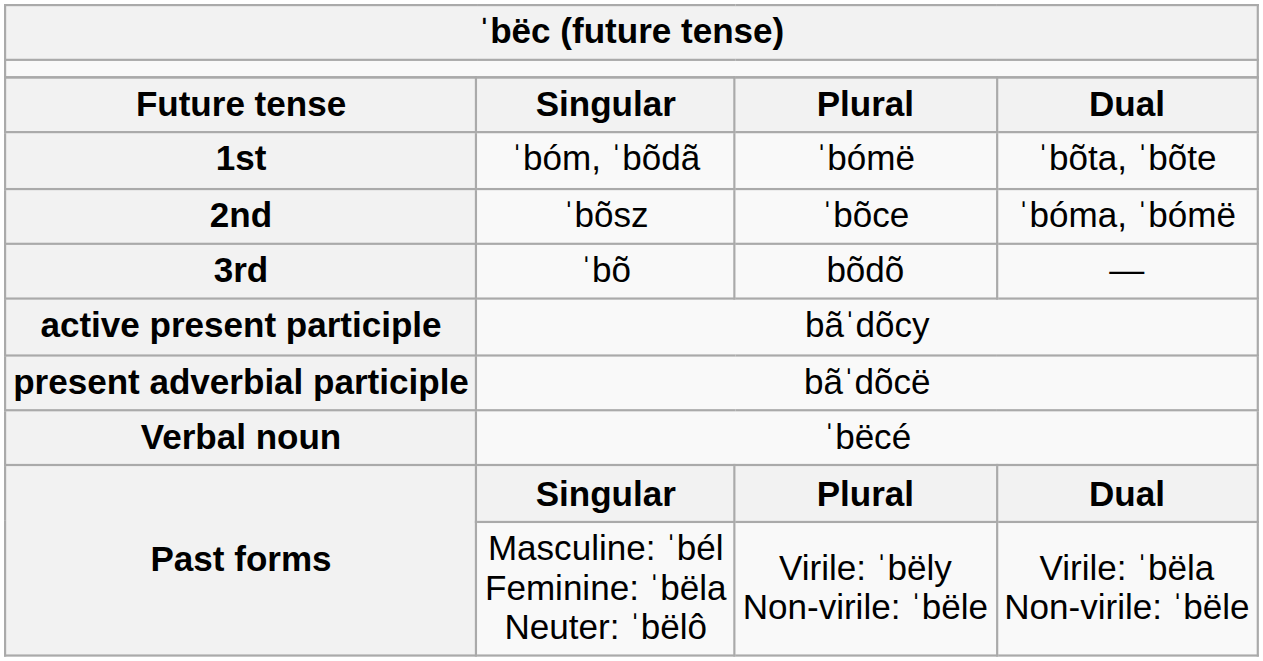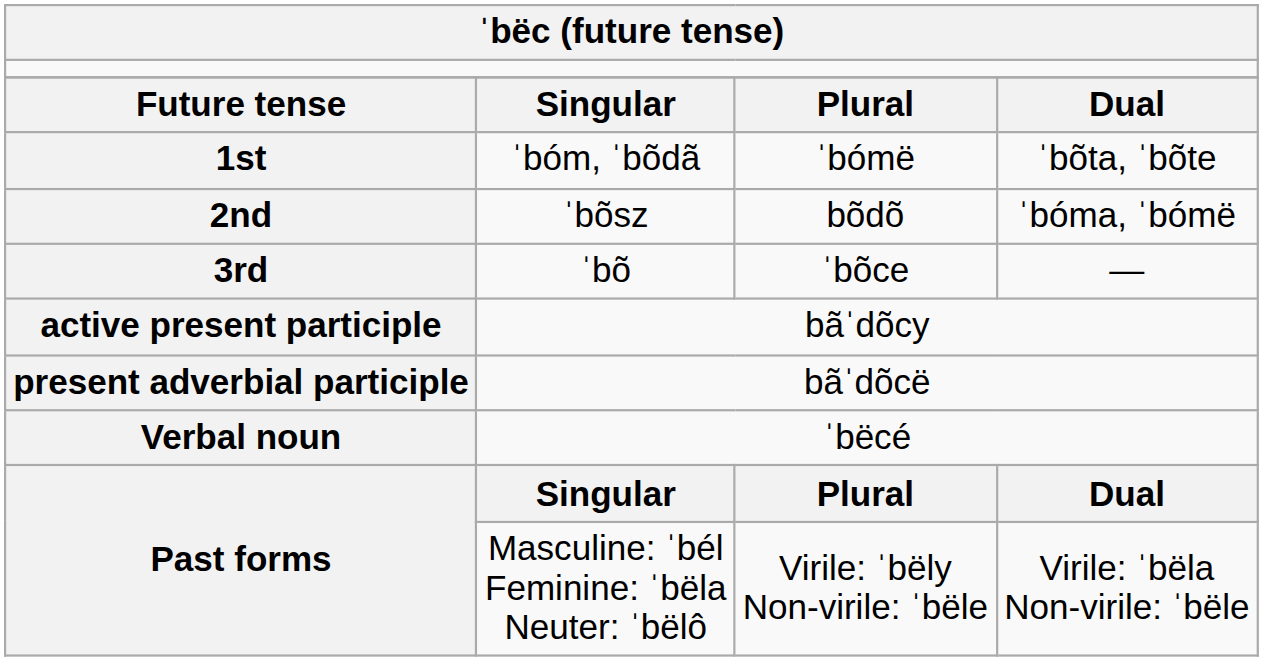 <table class="wikitable" style="text-align:center;">
 <tr>
 <th colspan="4">ˈbëc (future tense)</th>
 </tr>
 <tr>
 <td colspan="4"></td>
 </tr>
 <tr>
 </tr>
 <tr>
 <th>Future tense</th>
 <th>Singular</th>
 <th>Plural</th>
 <th>Dual</th>
 </tr>
 <tr>
 <th>1st</th>
 <td>ˈbóm, ˈbõdã</td>
 <td>ˈbómë</td>
 <td>ˈbõta, ˈbõte</td>
 </tr>
 <tr>
 <th>2nd</th>
 <td>ˈbõsz</td>
-<td>ˈbõce</td>
+<td>bõdõ</td>
 <td>ˈbóma, ˈbómë</td>
 </tr>
 <tr>
 <th>3rd</th>
 <td>ˈbõ</td>
-<td>bõdõ</td>
+<td>ˈbõce</td>
 <td>—</td>
 </tr>
 <tr>
 <th>active present participle</th>
 <td colspan="3">bãˈdõcy</td>
 </tr>
 <tr>
 <th>present adverbial participle</th>
 <td colspan="3">bãˈdõcë</td>
 </tr>
 <tr>
 <th>Verbal noun</th>
 <td colspan="3">ˈbëcé</td>
 </tr>
 <tr>
 <th rowspan="2">Past forms</th>
 <th>Singular</th>
 <th>Plural</th>
 <th>Dual</th>
 </tr>
 <tr>
 <td>Masculine: ˈbél<br>Feminine: ˈbëla<br>Neuter: ˈbëlô</td>
 <td>Virile: ˈbëly<br>Non-virile: ˈbële</td>
 <td>Virile: ˈbëla<br>Non-virile: ˈbële</td>
 </tr>
 </table>
